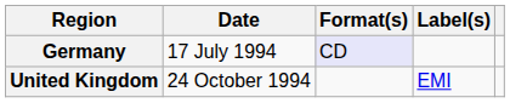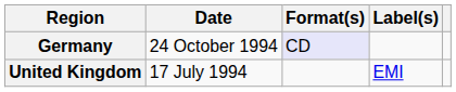 <table class="wikitable plainrowheaders">
 <tr>
 <th scope="col">Region</th>
 <th scope="col">Date</th>
 <th scope="col">Format(s)</th>
 <th scope="col">Label(s)</th>
 <th scope="col"></th>
 </tr>
 <tr>
 <th scope="row">Germany</th>
-<td>17 July 1994</td>
+<td>24 October 1994</td>
 <td style="background: lavender;">CD</td>
 <td></td>
 <td></td>
 </tr>
 <tr>
 <th scope="row">United Kingdom</th>
-<td>24 October 1994</td>
+<td>17 July 1994</td>
 <td></td>
 <td><a href='#'>EMI</a></td>
 <td></td>
 </tr>
 </table>
